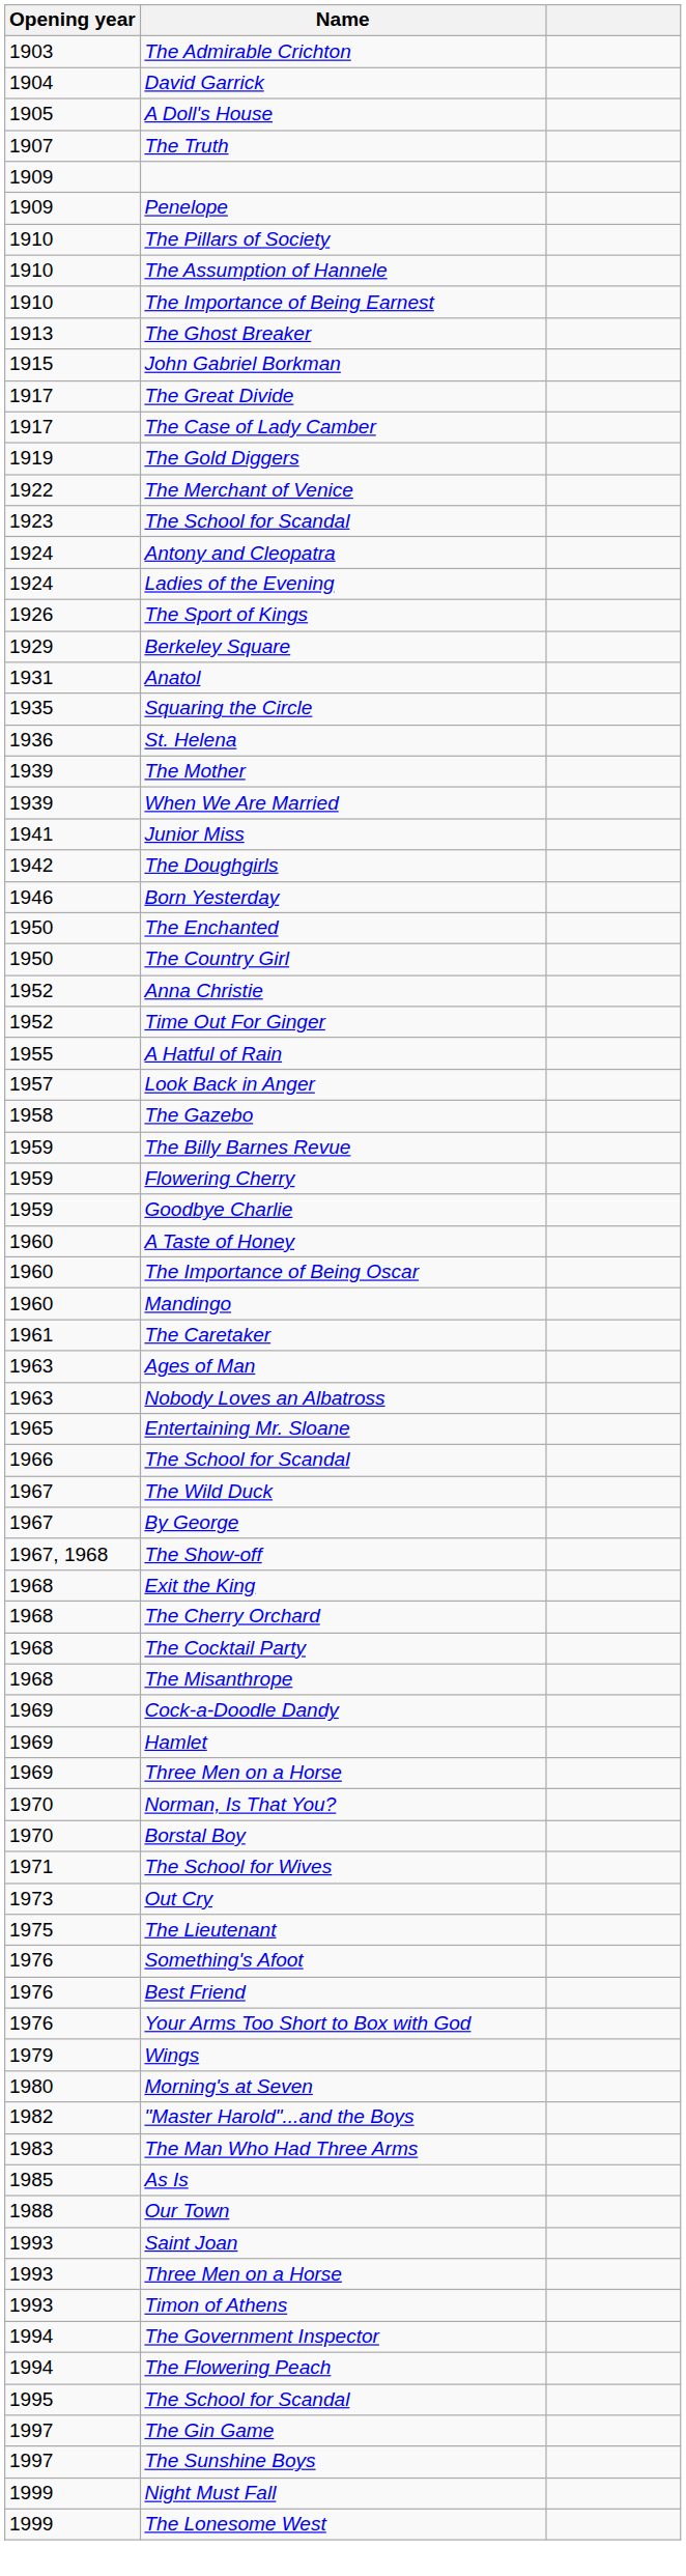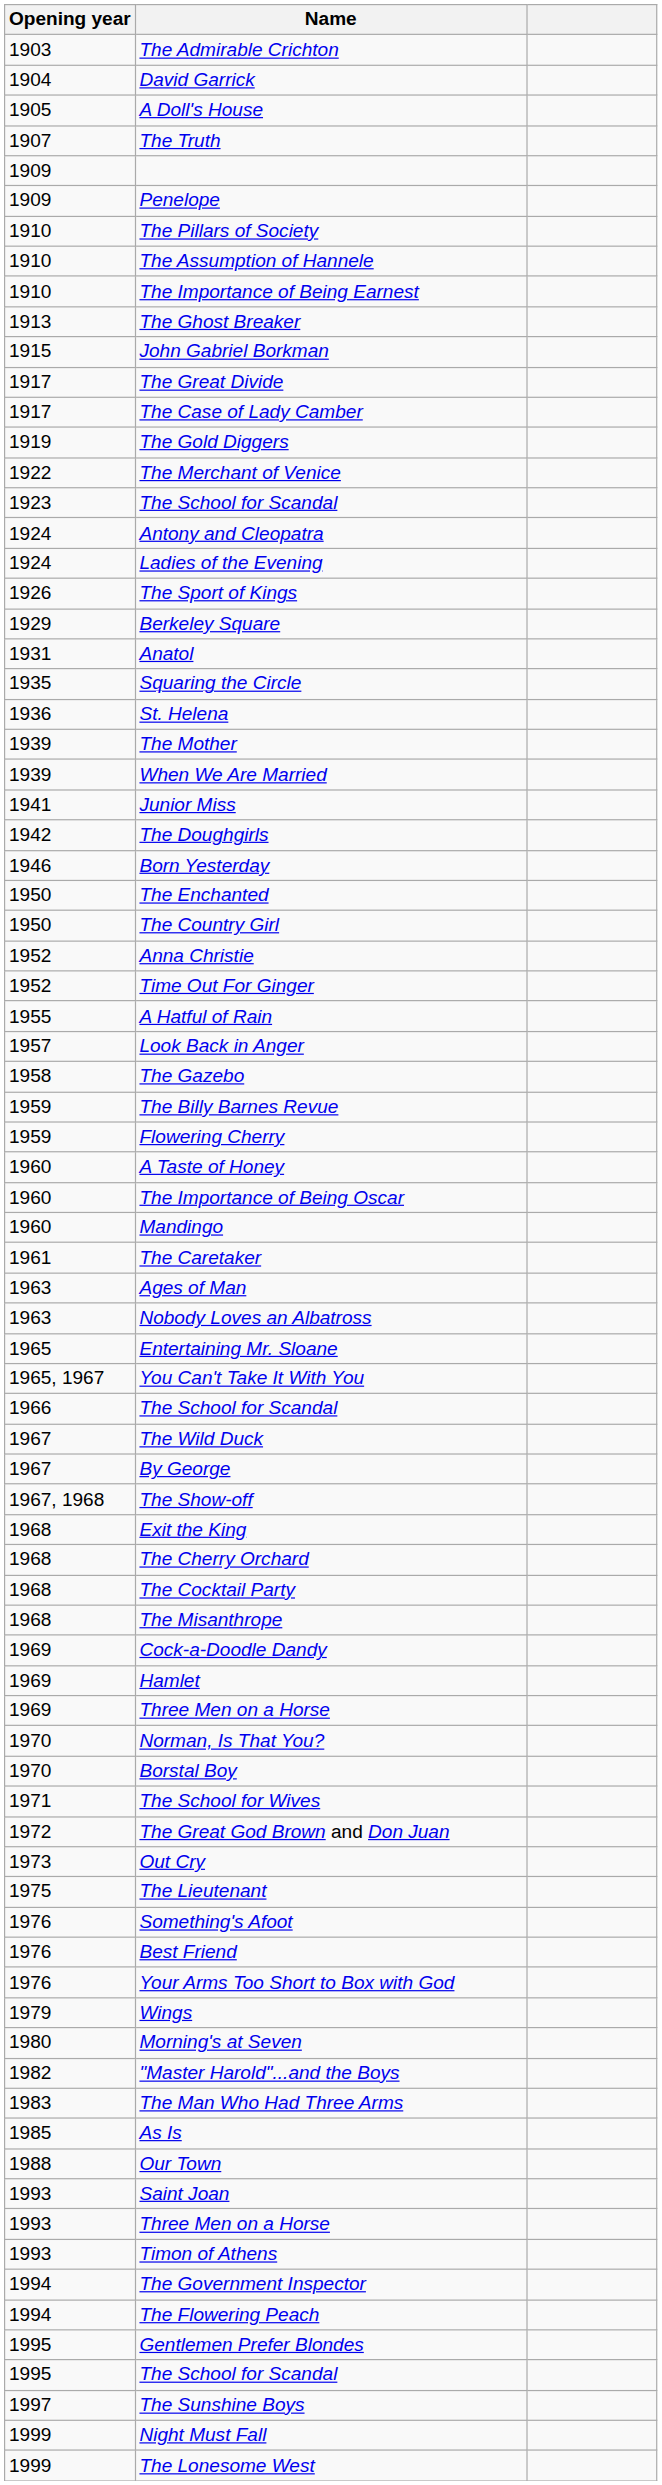 <table class="wikitable sortable collapsible">
 <tr>
 <th width=20% scope="col">Opening year</th>
 <th width=60% scope="col">Name</th>
 <th width=20% scope="col" class="unsortable"></th>
 </tr>
 <tr>
 <td>1903</td>
 <td><em><a href='#'>The Admirable Crichton</a></em></td>
 <td></td>
 </tr>
 <tr>
 <td>1904</td>
 <td><em><a href='#'>David Garrick</a></em></td>
 <td></td>
 </tr>
 <tr>
 <td>1905</td>
 <td><em><a href='#'>A Doll's House</a></em></td>
 <td></td>
 </tr>
 <tr>
 <td>1907</td>
 <td><em><a href='#'>The Truth</a></em></td>
 <td></td>
 </tr>
 <tr>
 <td>1909</td>
 <td></td>
 <td></td>
 </tr>
 <tr>
 <td>1909</td>
 <td><em><a href='#'>Penelope</a></em></td>
 <td></td>
 </tr>
 <tr>
 <td>1910</td>
 <td><em><a href='#'>The Pillars of Society</a></em></td>
 <td></td>
 </tr>
 <tr>
 <td>1910</td>
 <td><em><a href='#'>The Assumption of Hannele</a></em></td>
 <td></td>
 </tr>
 <tr>
 <td>1910</td>
 <td><em><a href='#'>The Importance of Being Earnest</a></em></td>
 <td></td>
 </tr>
 <tr>
 <td>1913</td>
 <td><em><a href='#'>The Ghost Breaker</a></em></td>
 <td></td>
 </tr>
 <tr>
 <td>1915</td>
 <td><em><a href='#'>John Gabriel Borkman</a></em></td>
 <td></td>
 </tr>
 <tr>
 <td>1917</td>
 <td><em><a href='#'>The Great Divide</a></em></td>
 <td></td>
 </tr>
 <tr>
 <td>1917</td>
 <td><em><a href='#'>The Case of Lady Camber</a></em></td>
 <td></td>
 </tr>
 <tr>
 <td>1919</td>
 <td><em><a href='#'>The Gold Diggers</a></em></td>
 <td></td>
 </tr>
 <tr>
 <td>1922</td>
 <td><em><a href='#'>The Merchant of Venice</a></em></td>
 <td></td>
 </tr>
 <tr>
 <td>1923</td>
 <td><em><a href='#'>The School for Scandal</a></em></td>
 <td></td>
 </tr>
 <tr>
 <td>1924</td>
 <td><em><a href='#'>Antony and Cleopatra</a></em></td>
 <td></td>
 </tr>
 <tr>
 <td>1924</td>
 <td><em><a href='#'>Ladies of the Evening</a></em></td>
 <td></td>
 </tr>
 <tr>
 <td>1926</td>
 <td><em><a href='#'>The Sport of Kings</a></em></td>
 <td></td>
 </tr>
 <tr>
 <td>1929</td>
 <td><em><a href='#'>Berkeley Square</a></em></td>
 <td></td>
 </tr>
 <tr>
 <td>1931</td>
 <td><em><a href='#'>Anatol</a></em></td>
 <td></td>
 </tr>
 <tr>
 <td>1935</td>
 <td><em><a href='#'>Squaring the Circle</a></em></td>
 <td></td>
 </tr>
 <tr>
 <td>1936</td>
 <td><em><a href='#'>St. Helena</a></em></td>
 <td></td>
 </tr>
 <tr>
 <td>1939</td>
 <td><em><a href='#'>The Mother</a></em></td>
 <td></td>
 </tr>
 <tr>
 <td>1939</td>
 <td><em><a href='#'>When We Are Married</a></em></td>
 <td></td>
 </tr>
 <tr>
 <td>1941</td>
 <td><em><a href='#'>Junior Miss</a></em></td>
 <td></td>
 </tr>
 <tr>
 <td>1942</td>
 <td><em><a href='#'>The Doughgirls</a></em></td>
 <td></td>
 </tr>
 <tr>
 <td>1946</td>
 <td><em><a href='#'>Born Yesterday</a></em></td>
 <td></td>
 </tr>
 <tr>
 <td>1950</td>
 <td><em><a href='#'>The Enchanted</a></em></td>
 <td></td>
 </tr>
 <tr>
 <td>1950</td>
 <td><em><a href='#'>The Country Girl</a></em></td>
 <td></td>
 </tr>
 <tr>
 <td>1952</td>
 <td><em><a href='#'>Anna Christie</a></em></td>
 <td></td>
 </tr>
 <tr>
 <td>1952</td>
 <td><em><a href='#'>Time Out For Ginger</a></em></td>
 <td></td>
 </tr>
 <tr>
 <td>1955</td>
 <td><em><a href='#'>A Hatful of Rain</a></em></td>
 <td></td>
 </tr>
 <tr>
 <td>1957</td>
 <td><em><a href='#'>Look Back in Anger</a></em></td>
 <td></td>
 </tr>
 <tr>
 <td>1958</td>
 <td><em><a href='#'>The Gazebo</a></em></td>
 <td></td>
 </tr>
 <tr>
 <td>1959</td>
 <td><em><a href='#'>The Billy Barnes Revue</a></em></td>
 <td></td>
 </tr>
 <tr>
 <td>1959</td>
 <td><em><a href='#'>Flowering Cherry</a></em></td>
 <td></td>
 </tr>
 <tr>
-<td>1959</td>
-<td><em><a href='#'>Goodbye Charlie</a></em></td>
-<td></td>
-</tr>
-<tr>
 <td>1960</td>
 <td><em><a href='#'>A Taste of Honey</a></em></td>
 <td></td>
 </tr>
 <tr>
 <td>1960</td>
 <td><em><a href='#'>The Importance of Being Oscar</a></em></td>
 <td></td>
 </tr>
 <tr>
 <td>1960</td>
 <td><em><a href='#'>Mandingo</a></em></td>
 <td></td>
 </tr>
 <tr>
 <td>1961</td>
 <td><em><a href='#'>The Caretaker</a></em></td>
 <td></td>
 </tr>
 <tr>
 <td>1963</td>
 <td><em><a href='#'>Ages of Man</a></em></td>
 <td></td>
 </tr>
 <tr>
 <td>1963</td>
 <td><em><a href='#'>Nobody Loves an Albatross</a></em></td>
 <td></td>
 </tr>
 <tr>
 <td>1965</td>
 <td><em><a href='#'>Entertaining Mr. Sloane</a></em></td>
+<td></td>
+</tr>
+<tr>
+<td>1965, 1967</td>
+<td><em><a href='#'>You Can't Take It With You</a></em></td>
 <td></td>
 </tr>
 <tr>
 <td>1966</td>
 <td><em><a href='#'>The School for Scandal</a></em></td>
 <td></td>
 </tr>
 <tr>
 <td>1967</td>
 <td><em><a href='#'>The Wild Duck</a></em></td>
 <td></td>
 </tr>
 <tr>
 <td>1967</td>
 <td><em><a href='#'>By George</a></em></td>
 <td></td>
 </tr>
 <tr>
 <td>1967, 1968</td>
 <td><em><a href='#'>The Show-off</a></em></td>
 <td></td>
 </tr>
 <tr>
 <td>1968</td>
 <td><em><a href='#'>Exit the King</a></em></td>
 <td></td>
 </tr>
 <tr>
 <td>1968</td>
 <td><em><a href='#'>The Cherry Orchard</a></em></td>
 <td></td>
 </tr>
 <tr>
 <td>1968</td>
 <td><em><a href='#'>The Cocktail Party</a></em></td>
 <td></td>
 </tr>
 <tr>
 <td>1968</td>
 <td><em><a href='#'>The Misanthrope</a></em></td>
 <td></td>
 </tr>
 <tr>
 <td>1969</td>
 <td><em><a href='#'>Cock-a-Doodle Dandy</a></em></td>
 <td></td>
 </tr>
 <tr>
 <td>1969</td>
 <td><em><a href='#'>Hamlet</a></em></td>
 <td></td>
 </tr>
 <tr>
 <td>1969</td>
 <td><em><a href='#'>Three Men on a Horse</a></em></td>
 <td></td>
 </tr>
 <tr>
 <td>1970</td>
 <td><em><a href='#'>Norman, Is That You?</a></em></td>
 <td></td>
 </tr>
 <tr>
 <td>1970</td>
 <td><em><a href='#'>Borstal Boy</a></em></td>
 <td></td>
 </tr>
 <tr>
 <td>1971</td>
 <td><em><a href='#'>The School for Wives</a></em></td>
+<td></td>
+</tr>
+<tr>
+<td>1972</td>
+<td><em><a href='#'>The Great God Brown</a></em> and <em><a href='#'>Don Juan</a></em></td>
 <td></td>
 </tr>
 <tr>
 <td>1973</td>
 <td><em><a href='#'>Out Cry</a></em></td>
 <td></td>
 </tr>
 <tr>
 <td>1975</td>
 <td><em><a href='#'>The Lieutenant</a></em></td>
 <td></td>
 </tr>
 <tr>
 <td>1976</td>
 <td><em><a href='#'>Something's Afoot</a></em></td>
 <td></td>
 </tr>
 <tr>
 <td>1976</td>
 <td><em><a href='#'>Best Friend</a></em></td>
 <td></td>
 </tr>
 <tr>
 <td>1976</td>
 <td><em><a href='#'>Your Arms Too Short to Box with God</a></em></td>
 <td></td>
 </tr>
 <tr>
 <td>1979</td>
 <td><em><a href='#'>Wings</a></em></td>
 <td></td>
 </tr>
 <tr>
 <td>1980</td>
 <td><em><a href='#'>Morning's at Seven</a></em></td>
 <td></td>
 </tr>
 <tr>
 <td>1982</td>
 <td><em><a href='#'>"Master Harold"...and the Boys</a></em></td>
 <td></td>
 </tr>
 <tr>
 <td>1983</td>
 <td><em><a href='#'>The Man Who Had Three Arms</a></em></td>
 <td></td>
 </tr>
 <tr>
 <td>1985</td>
 <td><em><a href='#'>As Is</a></em></td>
 <td></td>
 </tr>
 <tr>
 <td>1988</td>
 <td><em><a href='#'>Our Town</a></em></td>
 <td></td>
 </tr>
 <tr>
 <td>1993</td>
 <td><em><a href='#'>Saint Joan</a></em></td>
 <td></td>
 </tr>
 <tr>
 <td>1993</td>
 <td><em><a href='#'>Three Men on a Horse</a></em></td>
 <td></td>
 </tr>
 <tr>
 <td>1993</td>
 <td><em><a href='#'>Timon of Athens</a></em></td>
 <td></td>
 </tr>
 <tr>
 <td>1994</td>
 <td><em><a href='#'>The Government Inspector</a></em></td>
 <td></td>
 </tr>
 <tr>
 <td>1994</td>
 <td><em><a href='#'>The Flowering Peach</a></em></td>
 <td></td>
 </tr>
 <tr>
 <td>1995</td>
-<td><em><a href='#'>The School for Scandal</a></em></td>
+<td><em><a href='#'>Gentlemen Prefer Blondes</a></em></td>
 <td></td>
 </tr>
 <tr>
-<td>1997</td>
-<td><em><a href='#'>The Gin Game</a></em></td>
+<td>1995</td>
+<td><em><a href='#'>The School for Scandal</a></em></td>
 <td></td>
 </tr>
 <tr>
 <td>1997</td>
 <td><em><a href='#'>The Sunshine Boys</a></em></td>
 <td></td>
 </tr>
 <tr>
 <td>1999</td>
 <td><em><a href='#'>Night Must Fall</a></em></td>
 <td></td>
 </tr>
 <tr>
 <td>1999</td>
 <td><em><a href='#'>The Lonesome West</a></em></td>
 <td></td>
 </tr>
 </table>
